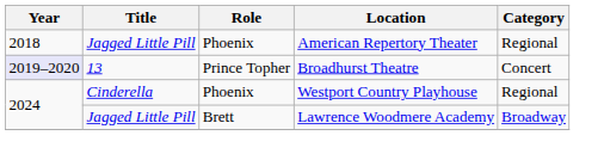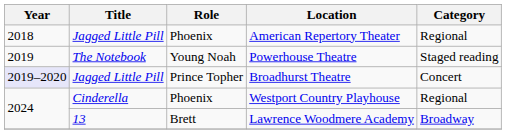 <table class="wikitable">
 <tr>
 <th>Year</th>
 <th>Title</th>
 <th>Role</th>
 <th>Location</th>
 <th>Category</th>
 </tr>
 <tr>
 <td>2018</td>
 <td><em><a href='#'>Jagged Little Pill</a></em></td>
 <td>Phoenix</td>
 <td><a href='#'>American Repertory Theater</a></td>
 <td>Regional</td>
 </tr>
 <tr>
+<td>2019</td>
+<td><em><a href='#'>The Notebook</a></em></td>
+<td>Young Noah</td>
+<td><a href='#'>Powerhouse Theatre</a></td>
+<td>Staged reading</td>
+</tr>
+<tr>
 <td style="background: lavender;">2019–2020</td>
-<td><em><a href='#'>13</a></em></td>
+<td><em><a href='#'>Jagged Little Pill</a></em></td>
 <td>Prince Topher</td>
 <td><a href='#'>Broadhurst Theatre</a></td>
 <td>Concert</td>
 </tr>
 <tr>
 <td rowspan=2>2024</td>
 <td><em><a href='#'>Cinderella</a></em></td>
 <td>Phoenix</td>
 <td><a href='#'>Westport Country Playhouse</a></td>
 <td>Regional</td>
 </tr>
 <tr>
-<td><em><a href='#'>Jagged Little Pill</a></em></td>
+<td><em><a href='#'>13</a></em></td>
 <td>Brett</td>
 <td><a href='#'>Lawrence Woodmere Academy</a></td>
 <td><a href='#'>Broadway</a></td>
 </tr>
 <tr>
 </tr>
 </table>
